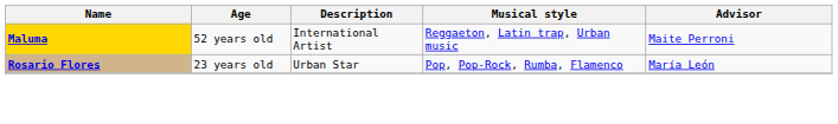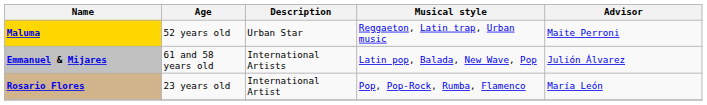 <table class="wikitable" style="font-size:90%; width:100%">
 <tr>
 <th width="15%">Name</th>
 <th width="08%">Age</th>
 <th width="10%">Description</th>
 <th width="18%">Musical style</th>
 <th width="15%">Advisor</th>
 </tr>
 <tr>
 <td style="background:gold"><strong><a href='#'>Maluma</a></strong></td>
 <td>52 years old</td>
-<td>International Artist</td>
+<td>Urban Star</td>
 <td><a href='#'>Reggaeton</a>, <a href='#'>Latin trap</a>, <a href='#'>Urban music</a></td>
 <td><a href='#'>Maite Perroni</a></td>
 </tr>
 <tr>
+<td style="background:silver"><strong><a href='#'>Emmanuel</a> & <a href='#'>Mijares</a></strong></td>
+<td>61 and 58 years old</td>
+<td>International Artists</td>
+<td><a href='#'>Latin pop</a>, <a href='#'>Balada</a>, <a href='#'>New Wave</a>, <a href='#'>Pop</a></td>
+<td><a href='#'>Julión Álvarez</a></td>
+</tr>
+<tr>
 <td style="background:tan"><strong><a href='#'>Rosario Flores</a></strong></td>
 <td>23 years old</td>
-<td>Urban Star</td>
+<td>International Artist</td>
 <td><a href='#'>Pop</a>, <a href='#'>Pop-Rock</a>, <a href='#'>Rumba</a>, <a href='#'>Flamenco</a></td>
 <td><a href='#'>María León</a></td>
 </tr>
 <tr>
 </tr>
 </table>
